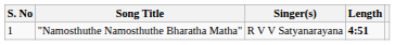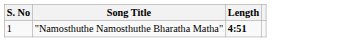 <table class="wikitable">
 <tr>
 <th>S. No</th>
 <th>Song Title</th>
-<th>Singer(s)</th>
 <th>Length</th>
 <th scope="col" class="unsortable"></th>
 </tr>
 <tr>
 <td>1</td>
 <td>"Namosthuthe Namosthuthe Bharatha Matha"</td>
-<td>R V V Satyanarayana</td>
 <td><strong>4:51</strong></td>
 <td></td>
 </tr>
 </table>
